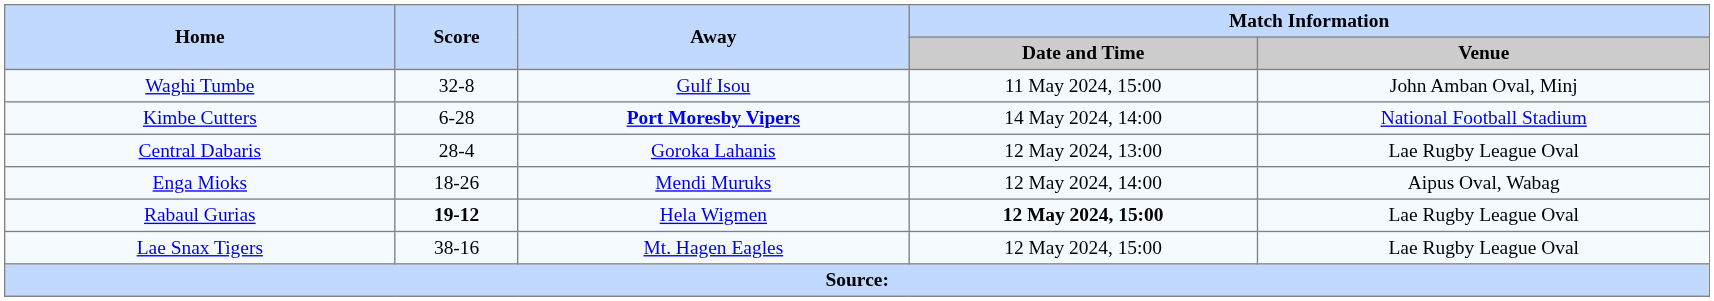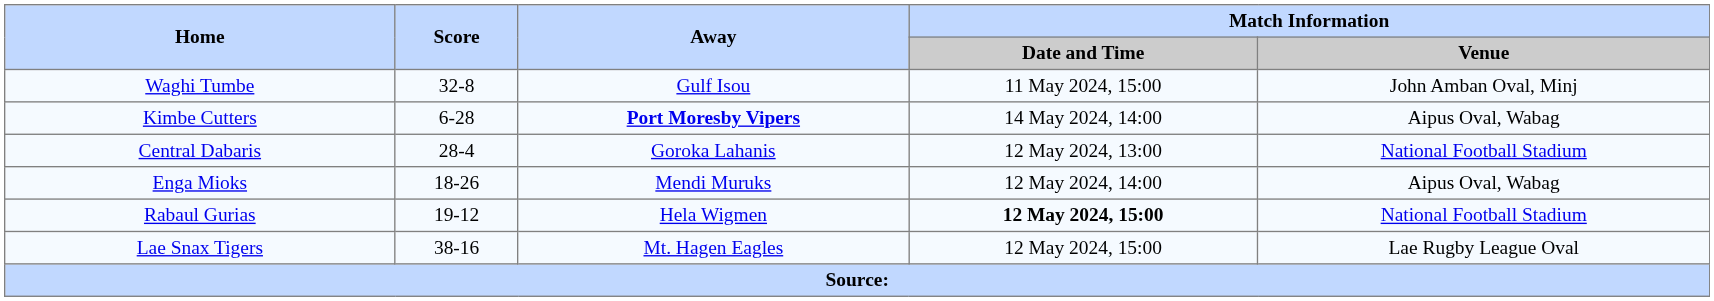 <table border=1 style="border-collapse:collapse; font-size:90%; text-align:center;" cellpadding=3 cellspacing=0 width=100%>
 <tr style="background:#C1D8ff;">
 <th rowspan="2" width="19%">Home</th>
 <th rowspan="2" width="6%">Score</th>
 <th rowspan="2" width="19%">Away</th>
 <th colspan="4">Match Information</th>
 </tr>
 <tr bgcolor="#CCCCCC">
 <th width="17%">Date and Time</th>
 <th width="22%">Venue</th>
 </tr>
 <tr bgcolor="#F5FAFF">
 <td><a href='#'>Waghi Tumbe</a></td>
 <td>32-8</td>
 <td> <a href='#'>Gulf Isou</a></td>
 <td>11 May 2024, 15:00</td>
 <td>John Amban Oval, Minj</td>
 </tr>
 <tr bgcolor="#F5FAFF">
 <td> <a href='#'>Kimbe Cutters</a></td>
 <td>6-28</td>
 <td><strong> <a href='#'>Port Moresby Vipers</a></strong></td>
 <td>14 May 2024, 14:00</td>
-<td><a href='#'>National Football Stadium</a></td>
+<td>Aipus Oval, Wabag</td>
 </tr>
 <tr bgcolor="#F5FAFF">
 <td> <a href='#'>Central Dabaris</a></td>
 <td>28-4</td>
 <td><a href='#'>Goroka Lahanis</a></td>
 <td>12 May 2024, 13:00</td>
-<td>Lae Rugby League Oval</td>
+<td><a href='#'>National Football Stadium</a></td>
 </tr>
 <tr bgcolor="#F5FAFF">
 <td><a href='#'>Enga Mioks</a></td>
 <td>18-26</td>
 <td><a href='#'>Mendi Muruks</a></td>
 <td>12 May 2024, 14:00</td>
 <td>Aipus Oval, Wabag</td>
 </tr>
 <tr bgcolor="#F5FAFF">
 <td><a href='#'>Rabaul Gurias</a></td>
-<td><strong>19-12</strong></td>
+<td>19-12</td>
 <td><a href='#'>Hela Wigmen</a></td>
 <td><strong>12 May 2024, 15:00</strong></td>
-<td>Lae Rugby League Oval</td>
+<td><a href='#'>National Football Stadium</a></td>
 </tr>
 <tr bgcolor="#F5FAFF">
 <td> <a href='#'>Lae Snax Tigers</a></td>
 <td>38-16</td>
 <td><a href='#'>Mt. Hagen Eagles</a></td>
 <td>12 May 2024, 15:00</td>
 <td>Lae Rugby League Oval</td>
 </tr>
 <tr bgcolor="#C1D8FF">
 <th colspan="7">Source:</th>
 </tr>
 </table>
